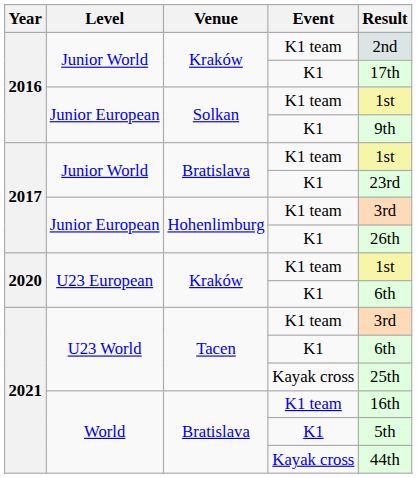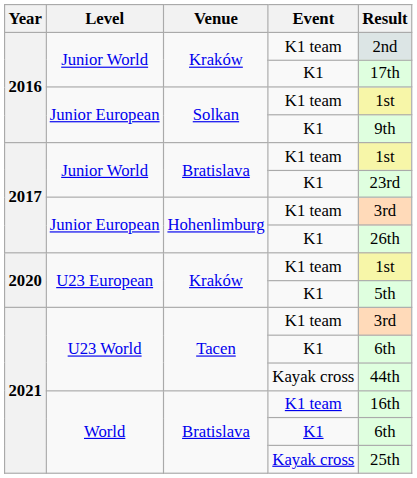 <table class="wikitable" style="font-size: 90%; text-align: center">
 <tr>
 <th>Year</th>
 <th>Level</th>
 <th>Venue</th>
 <th>Event</th>
 <th>Result</th>
 </tr>
 <tr>
 <th rowspan=4>2016</th>
 <td rowspan=2><a href='#'>Junior World</a></td>
 <td rowspan=2> <a href='#'>Kraków</a></td>
 <td>K1 team</td>
 <td style="background:#DCE5E5;">2nd</td>
 </tr>
 <tr>
 <td>K1</td>
 <td style="background:#DFFFDF;">17th</td>
 </tr>
 <tr>
 <td rowspan=2><a href='#'>Junior European</a></td>
 <td rowspan=2> <a href='#'>Solkan</a></td>
 <td>K1 team</td>
 <td style="background:#F7F6A8;">1st</td>
 </tr>
 <tr>
 <td>K1</td>
 <td style="background:#DFFFDF;">9th</td>
 </tr>
 <tr>
 <th rowspan=4>2017</th>
 <td rowspan=2><a href='#'>Junior World</a></td>
 <td rowspan=2> <a href='#'>Bratislava</a></td>
 <td>K1 team</td>
 <td style="background:#F7F6A8;">1st</td>
 </tr>
 <tr>
 <td>K1</td>
 <td style="background:#DFFFDF;">23rd</td>
 </tr>
 <tr>
 <td rowspan=2><a href='#'>Junior European</a></td>
 <td rowspan=2> <a href='#'>Hohenlimburg</a></td>
 <td>K1 team</td>
 <td style="background:#FFDAB9;">3rd</td>
 </tr>
 <tr>
 <td>K1</td>
 <td style="background:#DFFFDF;">26th</td>
 </tr>
 <tr>
 <th rowspan=2>2020</th>
 <td rowspan=2><a href='#'>U23 European</a></td>
 <td rowspan=2> <a href='#'>Kraków</a></td>
 <td>K1 team</td>
 <td style="background:#F7F6A8;">1st</td>
 </tr>
 <tr>
 <td>K1</td>
-<td style="background:#DFFFDF;">6th</td>
+<td style="background:#DFFFDF;">5th</td>
 </tr>
 <tr>
 <th rowspan=6>2021</th>
 <td rowspan=3><a href='#'>U23 World</a></td>
 <td rowspan=3> <a href='#'>Tacen</a></td>
 <td>K1 team</td>
 <td style="background:#FFDAB9;">3rd</td>
 </tr>
 <tr>
 <td>K1</td>
 <td style="background:#DFFFDF;">6th</td>
 </tr>
 <tr>
 <td>Kayak cross</td>
-<td style="background:#DFFFDF;">25th</td>
+<td style="background:#DFFFDF;">44th</td>
 </tr>
 <tr>
 <td rowspan=3><a href='#'>World</a></td>
 <td rowspan=3> <a href='#'>Bratislava</a></td>
 <td><a href='#'>K1 team</a></td>
 <td style="background:#DFFFDF;">16th</td>
 </tr>
 <tr>
 <td><a href='#'>K1</a></td>
-<td style="background:#DFFFDF;">5th</td>
+<td style="background:#DFFFDF;">6th</td>
 </tr>
 <tr>
 <td><a href='#'>Kayak cross</a></td>
-<td style="background:#DFFFDF;">44th</td>
+<td style="background:#DFFFDF;">25th</td>
 </tr>
 </table>
